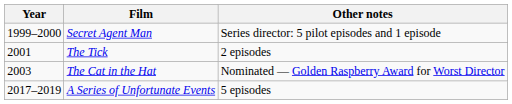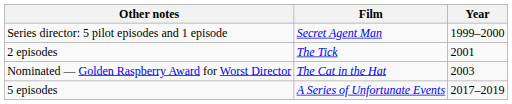 <table class="wikitable sortable">
 <tr>
+<th>Other notes</th>
+<th>Film</th>
 <th>Year</th>
-<th>Film</th>
-<th>Other notes</th>
 </tr>
 <tr>
+<td>Series director: 5 pilot episodes and 1 episode</td>
+<td><em><a href='#'>Secret Agent Man</a></em></td>
 <td>1999–2000</td>
-<td><em><a href='#'>Secret Agent Man</a></em></td>
-<td>Series director: 5 pilot episodes and 1 episode</td>
 </tr>
 <tr>
+<td>2 episodes</td>
+<td><em><a href='#'>The Tick</a></em></td>
 <td>2001</td>
-<td><em><a href='#'>The Tick</a></em></td>
-<td>2 episodes</td>
 </tr>
 <tr>
+<td>Nominated — <a href='#'>Golden Raspberry Award</a> for <a href='#'>Worst Director</a></td>
+<td><em><a href='#'>The Cat in the Hat</a></em></td>
 <td>2003</td>
-<td><em><a href='#'>The Cat in the Hat</a></em></td>
-<td>Nominated — <a href='#'>Golden Raspberry Award</a> for <a href='#'>Worst Director</a></td>
 </tr>
 <tr>
+<td>5 episodes</td>
+<td><em><a href='#'>A Series of Unfortunate Events</a></em></td>
 <td>2017–2019</td>
-<td><em><a href='#'>A Series of Unfortunate Events</a></em></td>
-<td>5 episodes</td>
 </tr>
 </table>
